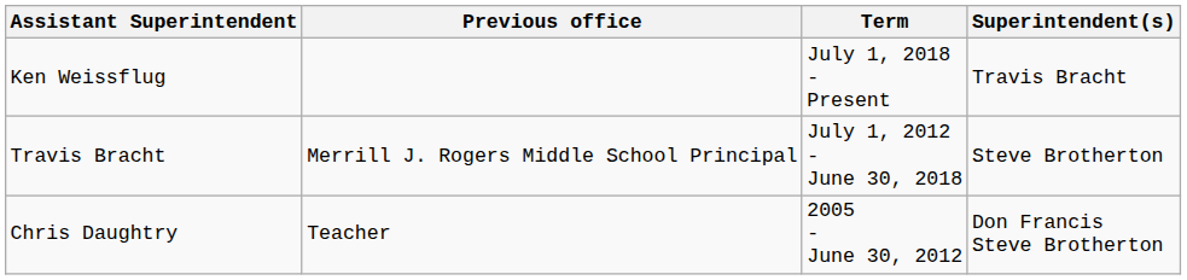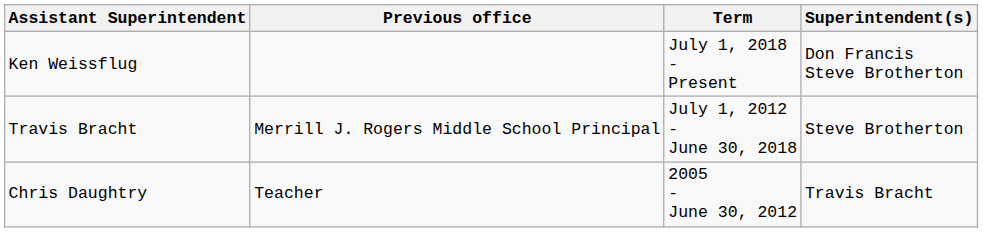 <table class="wikitable">
 <tr>
 <th>Assistant Superintendent</th>
 <th>Previous office</th>
 <th>Term</th>
 <th>Superintendent(s)</th>
 </tr>
 <tr>
 <td>Ken Weissflug</td>
 <td></td>
 <td>July 1, 2018<br>-<br>Present</td>
-<td>Travis Bracht</td>
+<td>Don Francis<br>Steve Brotherton</td>
 </tr>
 <tr>
 <td>Travis Bracht</td>
 <td>Merrill J. Rogers Middle School Principal</td>
 <td>July 1, 2012<br>-<br>June 30, 2018</td>
 <td>Steve Brotherton</td>
 </tr>
 <tr>
 <td>Chris Daughtry</td>
 <td>Teacher</td>
 <td>2005<br>-<br>June 30, 2012</td>
-<td>Don Francis<br>Steve Brotherton</td>
+<td>Travis Bracht</td>
 </tr>
 </table>
